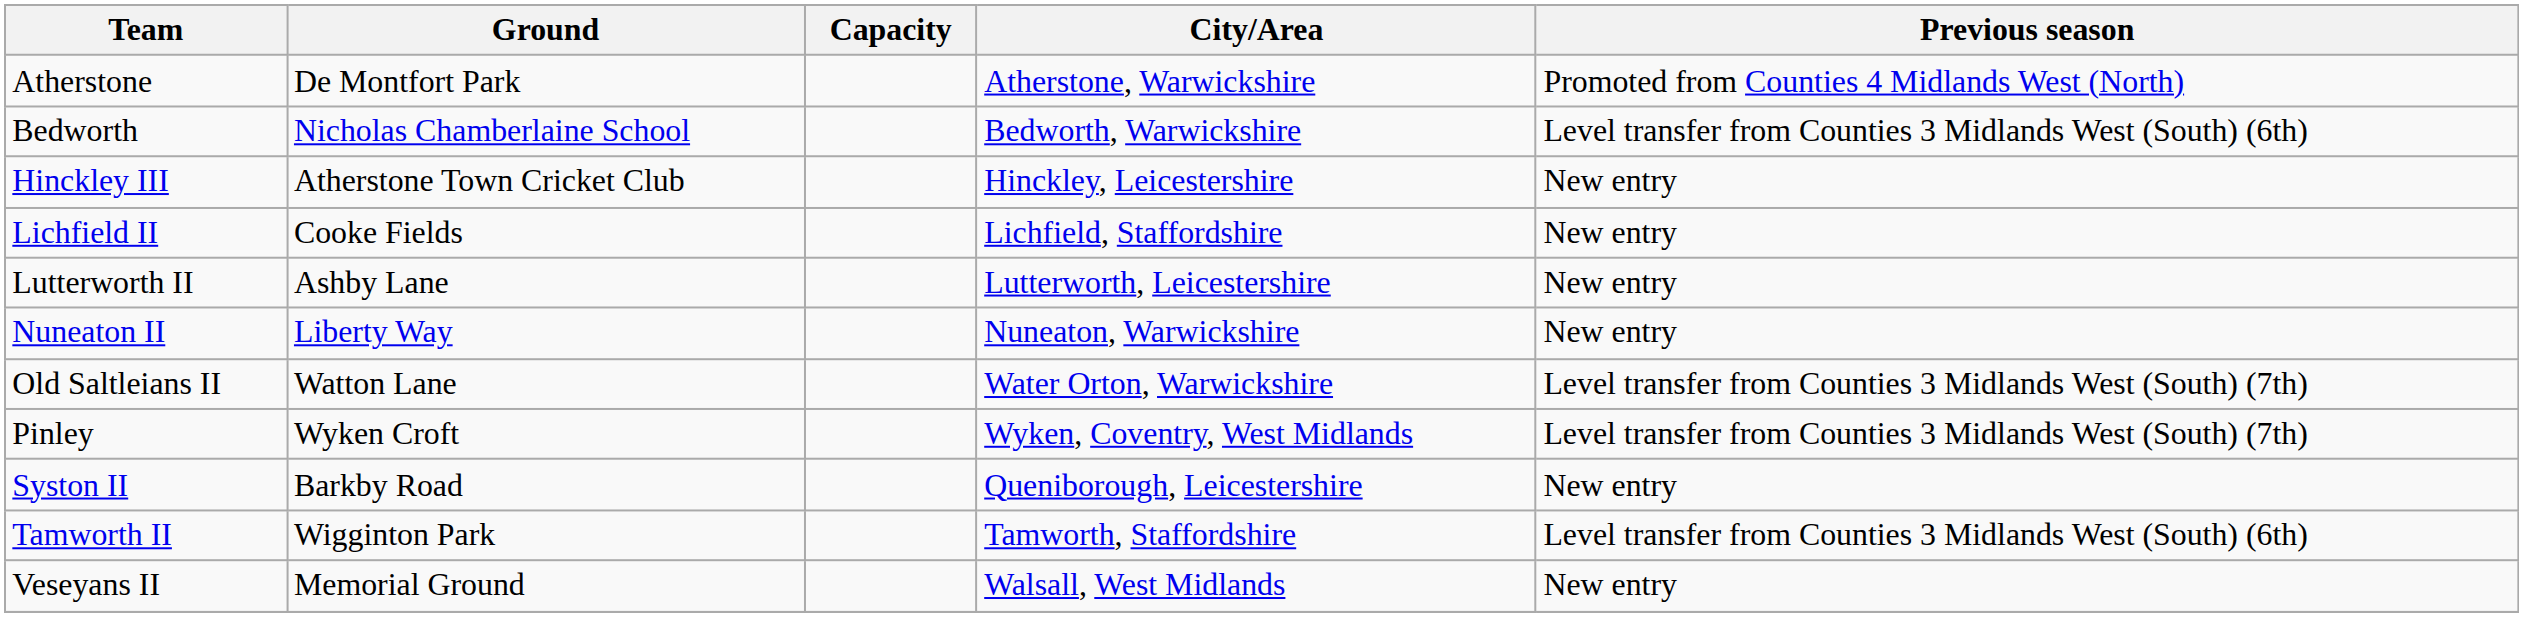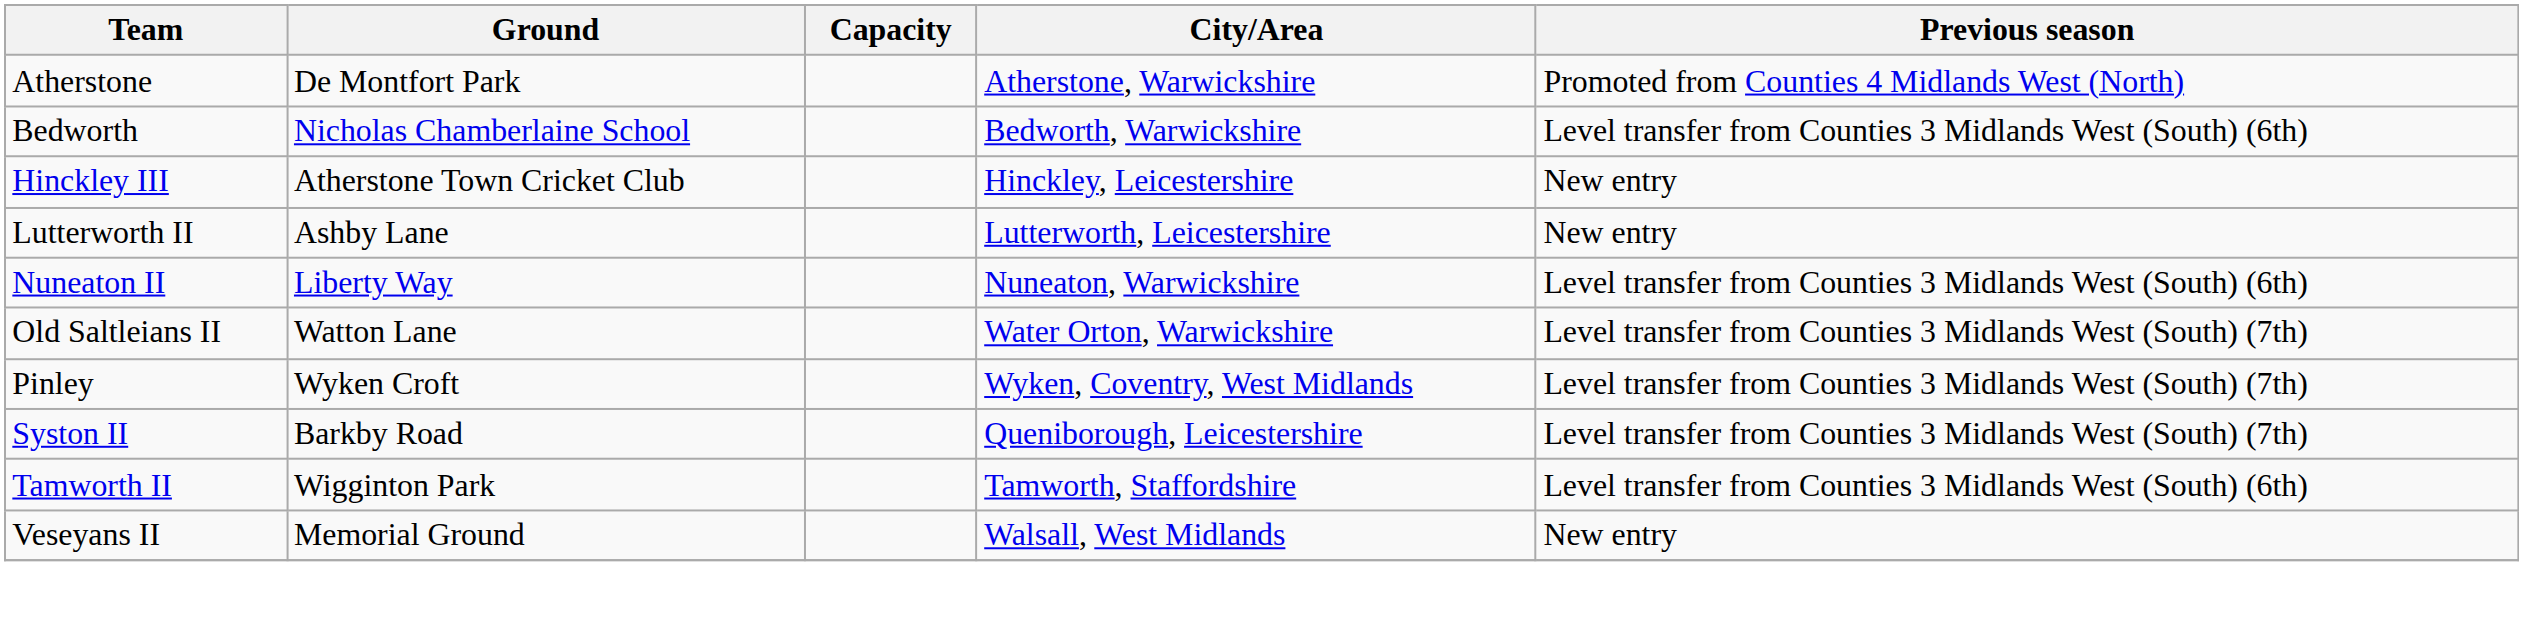 <table class="wikitable sortable" width=100%>
 <tr>
 <th>Team</th>
 <th>Ground</th>
 <th>Capacity</th>
 <th>City/Area</th>
 <th>Previous season</th>
 </tr>
 <tr>
 <td>Atherstone</td>
 <td>De Montfort Park</td>
 <td></td>
 <td><a href='#'>Atherstone</a>, <a href='#'>Warwickshire</a></td>
 <td>Promoted from <a href='#'>Counties 4 Midlands West (North)</a></td>
 </tr>
 <tr>
 <td>Bedworth</td>
 <td><a href='#'>Nicholas Chamberlaine School</a></td>
 <td></td>
 <td><a href='#'>Bedworth</a>, <a href='#'>Warwickshire</a></td>
 <td>Level transfer from Counties 3 Midlands West (South) (6th)</td>
 </tr>
 <tr>
 <td><a href='#'>Hinckley III</a></td>
 <td>Atherstone Town Cricket Club</td>
 <td></td>
 <td><a href='#'>Hinckley</a>, <a href='#'>Leicestershire</a></td>
 <td>New entry</td>
 </tr>
 <tr>
-<td><a href='#'>Lichfield II</a></td>
-<td>Cooke Fields</td>
-<td></td>
-<td><a href='#'>Lichfield</a>, <a href='#'>Staffordshire</a></td>
-<td>New entry</td>
-</tr>
-<tr>
 <td>Lutterworth II</td>
 <td>Ashby Lane</td>
 <td></td>
 <td><a href='#'>Lutterworth</a>, <a href='#'>Leicestershire</a></td>
 <td>New entry</td>
 </tr>
 <tr>
 <td><a href='#'>Nuneaton II</a></td>
 <td><a href='#'>Liberty Way</a></td>
 <td></td>
 <td><a href='#'>Nuneaton</a>, <a href='#'>Warwickshire</a></td>
-<td>New entry</td>
+<td>Level transfer from Counties 3 Midlands West (South) (6th)</td>
 </tr>
 <tr>
 <td>Old Saltleians II</td>
 <td>Watton Lane</td>
 <td></td>
 <td><a href='#'>Water Orton</a>, <a href='#'>Warwickshire</a></td>
 <td>Level transfer from Counties 3 Midlands West (South) (7th)</td>
 </tr>
 <tr>
 <td>Pinley</td>
 <td>Wyken Croft</td>
 <td></td>
 <td><a href='#'>Wyken</a>, <a href='#'>Coventry</a>, <a href='#'>West Midlands</a></td>
 <td>Level transfer from Counties 3 Midlands West (South) (7th)</td>
 </tr>
 <tr>
 <td><a href='#'>Syston II</a></td>
 <td>Barkby Road</td>
 <td></td>
 <td><a href='#'>Queniborough</a>, <a href='#'>Leicestershire</a></td>
-<td>New entry</td>
+<td>Level transfer from Counties 3 Midlands West (South) (7th)</td>
 </tr>
 <tr>
 <td><a href='#'>Tamworth II</a></td>
 <td>Wigginton Park</td>
 <td></td>
 <td><a href='#'>Tamworth</a>, <a href='#'>Staffordshire</a></td>
 <td>Level transfer from Counties 3 Midlands West (South) (6th)</td>
 </tr>
 <tr>
 <td>Veseyans II</td>
 <td>Memorial Ground</td>
 <td></td>
 <td><a href='#'>Walsall</a>, <a href='#'>West Midlands</a></td>
 <td>New entry</td>
 </tr>
 <tr>
 </tr>
 </table>
